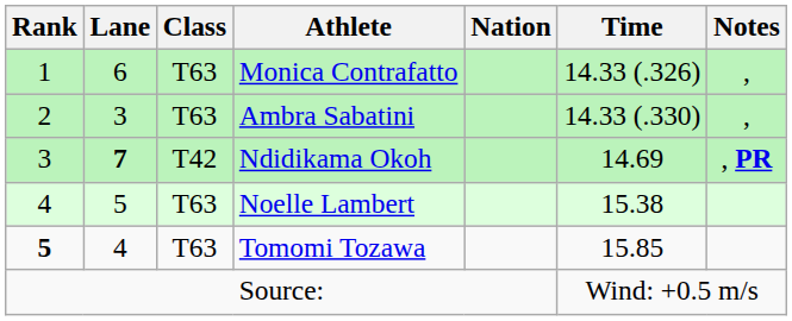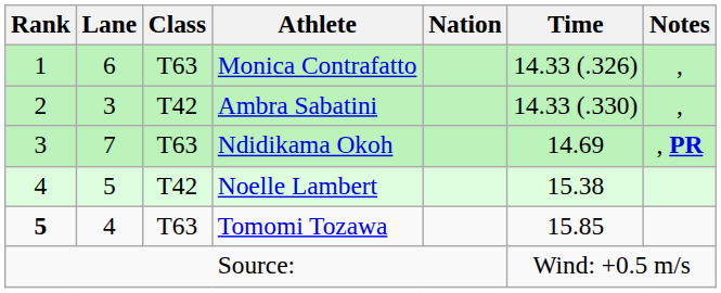 <table class="wikitable sortable" style="text-align:center">
 <tr>
 <th scope="col" style="width: 10px;">Rank</th>
 <th scope="col" style="width: 10px;">Lane</th>
 <th scope="col">Class</th>
 <th scope="col">Athlete</th>
 <th scope="col">Nation</th>
 <th scope="col">Time</th>
 <th scope="col">Notes</th>
 </tr>
 <tr bgcolor=bbf3bb>
 <td>1</td>
 <td>6</td>
 <td>T63</td>
 <td align=left><a href='#'>Monica Contrafatto</a></td>
 <td align=left></td>
 <td>14.33 (.326)</td>
 <td>, </td>
 </tr>
 <tr bgcolor=bbf3bb>
 <td>2</td>
 <td>3</td>
-<td>T63</td>
+<td>T42</td>
 <td align=left><a href='#'>Ambra Sabatini</a></td>
 <td align=left></td>
 <td>14.33 (.330)</td>
 <td>, </td>
 </tr>
 <tr bgcolor=bbf3bb>
 <td>3</td>
-<td><strong>7</strong></td>
-<td>T42</td>
+<td>7</td>
+<td>T63</td>
 <td align=left><a href='#'>Ndidikama Okoh</a></td>
 <td align=left></td>
 <td>14.69</td>
 <td>, <strong><a href='#'>PR</a></strong></td>
 </tr>
 <tr bgcolor=ddffdd>
 <td>4</td>
 <td>5</td>
-<td>T63</td>
+<td>T42</td>
 <td align=left><a href='#'>Noelle Lambert</a></td>
 <td align=left></td>
 <td>15.38</td>
 <td></td>
 </tr>
 <tr>
 <td><strong>5</strong></td>
 <td>4</td>
 <td>T63</td>
 <td align=left><a href='#'>Tomomi Tozawa</a></td>
 <td align=left></td>
 <td>15.85</td>
 <td></td>
 </tr>
 <tr class="sortbottom">
 <td colspan = 5>Source:</td>
 <td colspan = 2>Wind: +0.5 m/s</td>
 </tr>
 </table>
